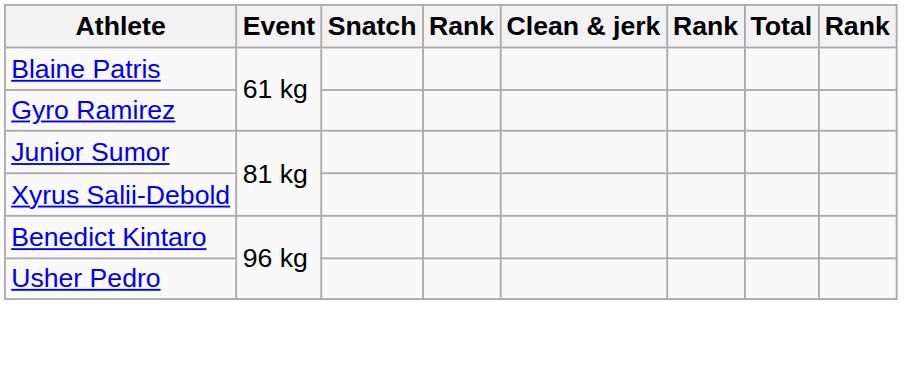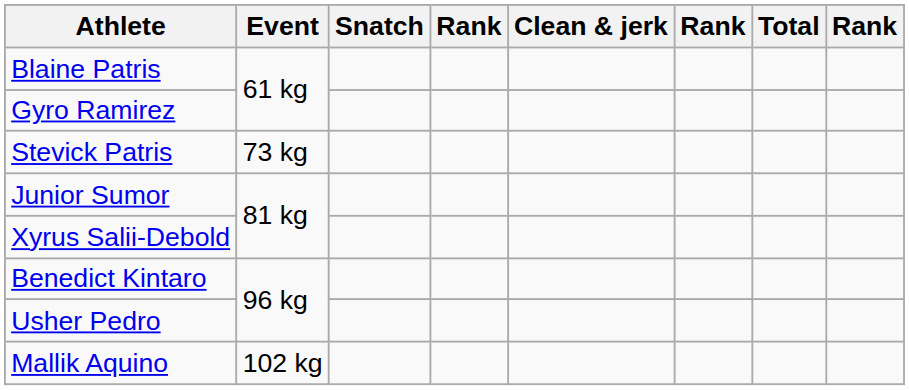 <table class="wikitable" style="font-size:90%;text-align:center">
 <tr>
 <th>Athlete</th>
 <th>Event</th>
 <th>Snatch</th>
 <th>Rank</th>
 <th>Clean & jerk</th>
 <th>Rank</th>
 <th>Total</th>
 <th>Rank</th>
 </tr>
 <tr align=center>
 <td align=left><a href='#'>Blaine Patris</a></td>
 <td align=left rowspan=2>61 kg</td>
 <td></td>
 <td></td>
 <td></td>
 <td></td>
 <td></td>
 <td></td>
 </tr>
 <tr align=center>
 <td align=left><a href='#'>Gyro Ramirez</a></td>
+<td></td>
+<td></td>
+<td></td>
+<td></td>
+<td></td>
+<td></td>
+</tr>
+<tr align=center>
+<td align=left><a href='#'>Stevick Patris</a></td>
+<td align=left>73 kg</td>
 <td></td>
 <td></td>
 <td></td>
 <td></td>
 <td></td>
 <td></td>
 </tr>
 <tr align=center>
 <td align=left><a href='#'>Junior Sumor</a></td>
 <td align=left rowspan=2>81 kg</td>
 <td></td>
 <td></td>
 <td></td>
 <td></td>
 <td></td>
 <td></td>
 </tr>
 <tr align=center>
 <td align=left><a href='#'>Xyrus Salii-Debold</a></td>
 <td></td>
 <td></td>
 <td></td>
 <td></td>
 <td></td>
 <td></td>
 </tr>
 <tr align=center>
 <td align=left><a href='#'>Benedict Kintaro</a></td>
 <td align=left rowspan=2>96 kg</td>
 <td></td>
 <td></td>
 <td></td>
 <td></td>
 <td></td>
 <td></td>
 </tr>
 <tr align=center>
 <td align=left><a href='#'>Usher Pedro</a></td>
 <td></td>
 <td></td>
 <td></td>
 <td></td>
 <td></td>
 <td></td>
 </tr>
+<tr align=center>
+<td align=left><a href='#'>Mallik Aquino</a></td>
+<td align=left>102 kg</td>
+<td></td>
+<td></td>
+<td></td>
+<td></td>
+<td></td>
+<td></td>
+</tr>
 </table>
